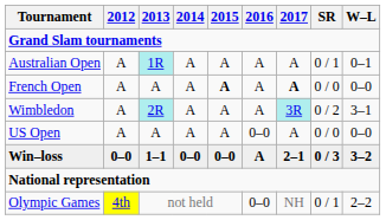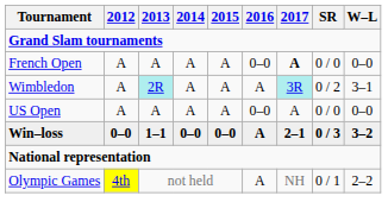 <table class="wikitable nowrap" style=font-size:89%;text-align:center>
 <tr>
 <th>Tournament</th>
 <th><a href='#'>2012</a></th>
 <th><a href='#'>2013</a></th>
 <th><a href='#'>2014</a></th>
 <th><a href='#'>2015</a></th>
 <th><a href='#'>2016</a></th>
 <th><a href='#'>2017</a></th>
 <th>SR</th>
 <th>W–L</th>
 </tr>
 <tr>
 <td colspan="9" align="left"><strong><a href='#'>Grand Slam tournaments</a></strong></td>
 </tr>
 <tr>
-<td align=left><a href='#'>Australian Open</a></td>
-<td>A</td>
-<td bgcolor=afeeee><a href='#'>1R</a></td>
+<td align=left><a href='#'>French Open</a></td>
 <td>A</td>
 <td>A</td>
 <td>A</td>
 <td>A</td>
-<td>0 / 1</td>
-<td>0–1</td>
-</tr>
-<tr>
-<td align=left><a href='#'>French Open</a></td>
-<td>A</td>
-<td>A</td>
-<td>A</td>
-<td><strong>A</strong></td>
-<td>A</td>
+<td>0–0</td>
 <td><strong>A</strong></td>
 <td>0 / 0</td>
 <td>0–0</td>
 </tr>
 <tr>
 <td align=left><a href='#'>Wimbledon</a></td>
 <td>A</td>
 <td bgcolor=afeeee><a href='#'>2R</a></td>
 <td>A</td>
 <td>A</td>
 <td>A</td>
 <td bgcolor=afeeee><a href='#'>3R</a></td>
 <td>0 / 2</td>
 <td>3–1</td>
 </tr>
 <tr>
 <td align=left><a href='#'>US Open</a></td>
 <td>A</td>
 <td>A</td>
 <td>A</td>
 <td>A</td>
 <td>0–0</td>
 <td>A</td>
 <td>0 / 0</td>
 <td>0–0</td>
 </tr>
 <tr style="font-weight:bold; background:#efefef;">
 <td style=text-align:left>Win–loss</td>
 <td>0–0</td>
 <td>1–1</td>
 <td>0–0</td>
 <td>0–0</td>
 <td>A</td>
 <td>2–1</td>
 <td>0 / 3</td>
 <td>3–2</td>
 </tr>
 <tr>
 <td colspan="9" align="left"><strong>National representation</strong></td>
 </tr>
 <tr>
 <td align=left><a href='#'>Olympic Games</a></td>
 <td bgcolor=yellow><a href='#'>4th</a></td>
 <td colspan=3 style=color:#767676>not held</td>
-<td>0–0</td>
+<td>A</td>
 <td style=color:#767676>NH</td>
 <td>0 / 1</td>
 <td>2–2</td>
 </tr>
 </table>
